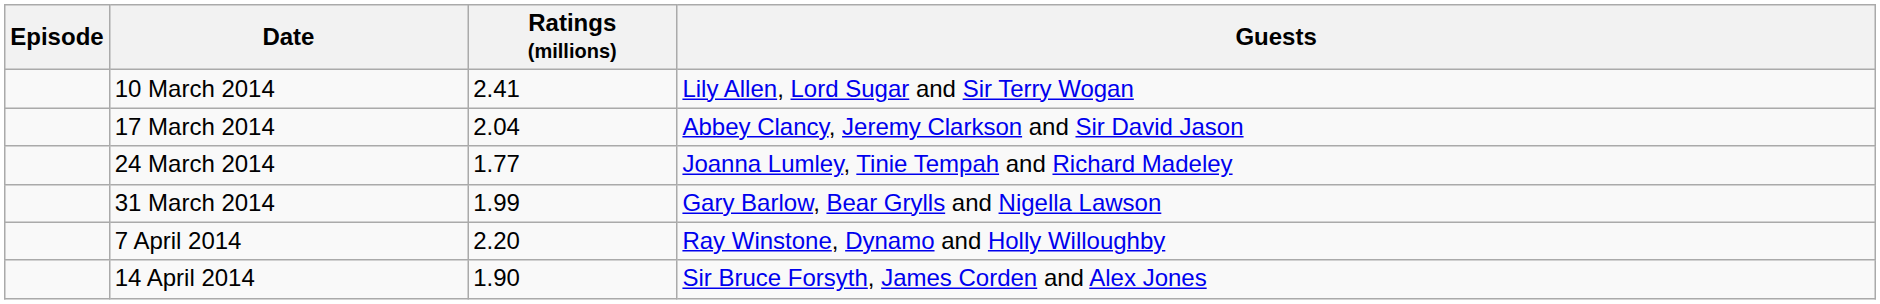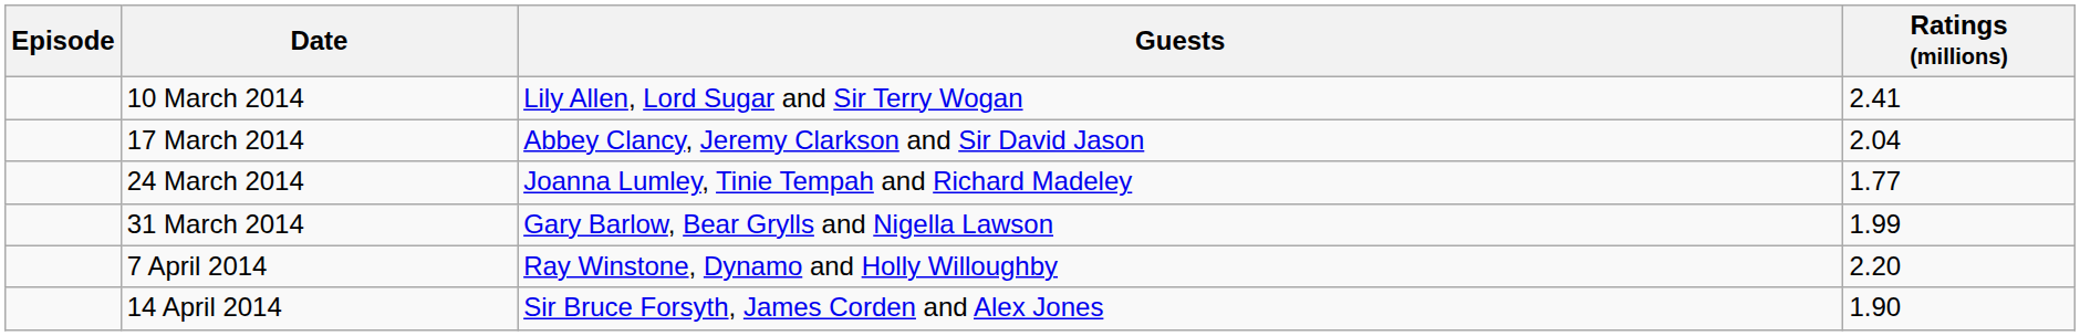 <table class="wikitable">
 <tr>
 <th style="width:5%;">Episode</th>
 <th>Date</th>
+<th>Guests</th>
 <th>Ratings<br><small>(millions)</small></th>
-<th>Guests</th>
 </tr>
 <tr>
 <td><strong></strong></td>
 <td>10 March 2014</td>
+<td><a href='#'>Lily Allen</a>, <a href='#'>Lord Sugar</a> and <a href='#'>Sir Terry Wogan</a></td>
 <td>2.41</td>
-<td><a href='#'>Lily Allen</a>, <a href='#'>Lord Sugar</a> and <a href='#'>Sir Terry Wogan</a></td>
 </tr>
 <tr>
 <td><strong></strong></td>
 <td>17 March 2014</td>
+<td><a href='#'>Abbey Clancy</a>, <a href='#'>Jeremy Clarkson</a> and <a href='#'>Sir David Jason</a></td>
 <td>2.04</td>
-<td><a href='#'>Abbey Clancy</a>, <a href='#'>Jeremy Clarkson</a> and <a href='#'>Sir David Jason</a></td>
 </tr>
 <tr>
 <td><strong></strong></td>
 <td>24 March 2014</td>
+<td><a href='#'>Joanna Lumley</a>, <a href='#'>Tinie Tempah</a> and <a href='#'>Richard Madeley</a></td>
 <td>1.77</td>
-<td><a href='#'>Joanna Lumley</a>, <a href='#'>Tinie Tempah</a> and <a href='#'>Richard Madeley</a></td>
 </tr>
 <tr>
 <td><strong></strong></td>
 <td>31 March 2014</td>
+<td><a href='#'>Gary Barlow</a>, <a href='#'>Bear Grylls</a> and <a href='#'>Nigella Lawson</a></td>
 <td>1.99</td>
-<td><a href='#'>Gary Barlow</a>, <a href='#'>Bear Grylls</a> and <a href='#'>Nigella Lawson</a></td>
 </tr>
 <tr>
 <td><strong></strong></td>
 <td>7 April 2014</td>
+<td><a href='#'>Ray Winstone</a>, <a href='#'>Dynamo</a> and <a href='#'>Holly Willoughby</a></td>
 <td>2.20</td>
-<td><a href='#'>Ray Winstone</a>, <a href='#'>Dynamo</a> and <a href='#'>Holly Willoughby</a></td>
 </tr>
 <tr>
 <td><strong></strong></td>
 <td>14 April 2014</td>
+<td><a href='#'>Sir Bruce Forsyth</a>, <a href='#'>James Corden</a> and <a href='#'>Alex Jones</a></td>
 <td>1.90</td>
-<td><a href='#'>Sir Bruce Forsyth</a>, <a href='#'>James Corden</a> and <a href='#'>Alex Jones</a></td>
 </tr>
 </table>
